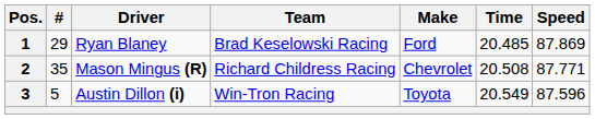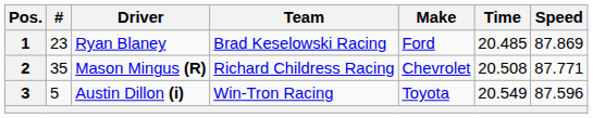 <table class="wikitable" style="font-size:95%">
 <tr>
 <th>Pos.</th>
 <th>#</th>
 <th>Driver</th>
 <th>Team</th>
 <th>Make</th>
 <th>Time</th>
 <th>Speed</th>
 </tr>
 <tr>
 <th>1</th>
-<td>29</td>
+<td>23</td>
 <td><a href='#'>Ryan Blaney</a></td>
 <td><a href='#'>Brad Keselowski Racing</a></td>
 <td><a href='#'>Ford</a></td>
 <td>20.485</td>
 <td>87.869</td>
 </tr>
 <tr>
 <th>2</th>
 <td>35</td>
 <td><a href='#'>Mason Mingus</a> <strong>(R)</strong></td>
 <td><a href='#'>Richard Childress Racing</a></td>
 <td><a href='#'>Chevrolet</a></td>
 <td>20.508</td>
 <td>87.771</td>
 </tr>
 <tr>
 <th>3</th>
 <td>5</td>
 <td><a href='#'>Austin Dillon</a> <strong>(i)</strong></td>
 <td><a href='#'>Win-Tron Racing</a></td>
 <td><a href='#'>Toyota</a></td>
 <td>20.549</td>
 <td>87.596</td>
 </tr>
 <tr>
 <th colspan="7"></th>
 </tr>
 </table>
